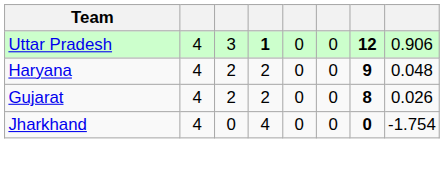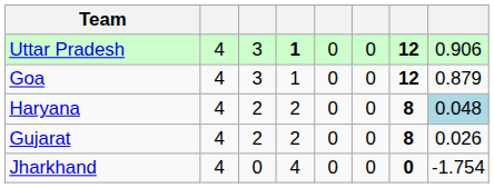 <table class="wikitable" style="text-align:center">
 <tr>
 <th style="width:160px">Team</th>
 <th style="width:25px"></th>
 <th style="width:25px"></th>
 <th style="width:25px"></th>
 <th style="width:25px"></th>
 <th style="width:25px"></th>
 <th style="width:25px"></th>
 <th style="width:25px"></th>
 </tr>
 <tr style="background:#cfc;">
 <td style="text-align:left"><a href='#'>Uttar Pradesh</a></td>
 <td>4</td>
 <td>3</td>
 <td><strong>1</strong></td>
 <td>0</td>
 <td>0</td>
 <td><strong>12</strong></td>
 <td>0.906</td>
 </tr>
 <tr>
+<td style="text-align:left"><a href='#'>Goa</a></td>
+<td>4</td>
+<td>3</td>
+<td>1</td>
+<td>0</td>
+<td>0</td>
+<td><strong>12</strong></td>
+<td>0.879</td>
+</tr>
+<tr>
 <td style="text-align:left"><a href='#'>Haryana</a></td>
 <td>4</td>
 <td>2</td>
 <td>2</td>
 <td>0</td>
 <td>0</td>
-<td><strong>9</strong></td>
-<td>0.048</td>
+<td><strong>8</strong></td>
+<td style="background: lightblue;">0.048</td>
 </tr>
 <tr>
 <td style="text-align:left"><a href='#'>Gujarat</a></td>
 <td>4</td>
 <td>2</td>
 <td>2</td>
 <td>0</td>
 <td>0</td>
 <td><strong>8</strong></td>
 <td>0.026</td>
 </tr>
 <tr>
 <td style="text-align:left"><a href='#'>Jharkhand</a></td>
 <td>4</td>
 <td>0</td>
 <td>4</td>
 <td>0</td>
 <td>0</td>
 <td><strong>0</strong></td>
 <td>-1.754</td>
 </tr>
 </table>
